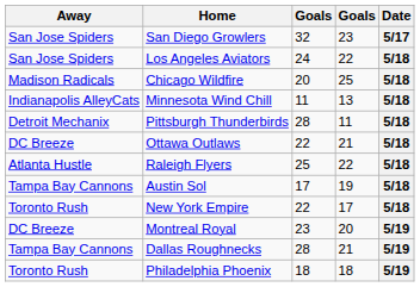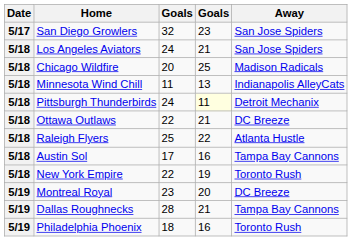 <table class="wikitable" style="font-size: 95%;">
 <tr>
-<th>Away</th>
+<th>Date</th>
 <th>Home</th>
 <th>Goals</th>
 <th>Goals</th>
-<th>Date</th>
+<th>Away</th>
 </tr>
 <tr>
-<td><a href='#'>San Jose Spiders</a></td>
+<th>5/17</th>
 <td><a href='#'>San Diego Growlers</a></td>
 <td>32</td>
 <td>23</td>
-<th>5/17</th>
+<td><a href='#'>San Jose Spiders</a></td>
 </tr>
 <tr>
-<td><a href='#'>San Jose Spiders</a></td>
+<th>5/18</th>
 <td><a href='#'>Los Angeles Aviators</a></td>
 <td>24</td>
-<td>22</td>
-<th>5/18</th>
+<td>21</td>
+<td><a href='#'>San Jose Spiders</a></td>
 </tr>
 <tr>
-<td><a href='#'>Madison Radicals</a></td>
+<th>5/18</th>
 <td><a href='#'>Chicago Wildfire</a></td>
 <td>20</td>
 <td>25</td>
-<th>5/18</th>
+<td><a href='#'>Madison Radicals</a></td>
 </tr>
 <tr>
-<td><a href='#'>Indianapolis AlleyCats</a></td>
+<th>5/18</th>
 <td><a href='#'>Minnesota Wind Chill</a></td>
 <td>11</td>
 <td>13</td>
-<th>5/18</th>
+<td><a href='#'>Indianapolis AlleyCats</a></td>
 </tr>
 <tr>
+<th>5/18</th>
+<td><a href='#'>Pittsburgh Thunderbirds</a></td>
+<td>24</td>
+<td style="background: lightyellow;">11</td>
 <td><a href='#'>Detroit Mechanix</a></td>
-<td><a href='#'>Pittsburgh Thunderbirds</a></td>
-<td>28</td>
-<td>11</td>
-<th>5/18</th>
 </tr>
 <tr>
-<td><a href='#'>DC Breeze</a></td>
+<th>5/18</th>
 <td><a href='#'>Ottawa Outlaws</a></td>
 <td>22</td>
 <td>21</td>
-<th>5/18</th>
+<td><a href='#'>DC Breeze</a></td>
 </tr>
 <tr>
-<td><a href='#'>Atlanta Hustle</a></td>
+<th>5/18</th>
 <td><a href='#'>Raleigh Flyers</a></td>
 <td>25</td>
 <td>22</td>
-<th>5/18</th>
+<td><a href='#'>Atlanta Hustle</a></td>
 </tr>
 <tr>
-<td><a href='#'>Tampa Bay Cannons</a></td>
+<th>5/18</th>
 <td><a href='#'>Austin Sol</a></td>
 <td>17</td>
-<td>19</td>
-<th>5/18</th>
+<td>16</td>
+<td><a href='#'>Tampa Bay Cannons</a></td>
 </tr>
 <tr>
-<td><a href='#'>Toronto Rush</a></td>
+<th>5/18</th>
 <td><a href='#'>New York Empire</a></td>
 <td>22</td>
-<td>17</td>
-<th>5/18</th>
+<td>19</td>
+<td><a href='#'>Toronto Rush</a></td>
 </tr>
 <tr>
-<td><a href='#'>DC Breeze</a></td>
+<th>5/19</th>
 <td><a href='#'>Montreal Royal</a></td>
 <td>23</td>
 <td>20</td>
-<th>5/19</th>
+<td><a href='#'>DC Breeze</a></td>
 </tr>
 <tr>
-<td><a href='#'>Tampa Bay Cannons</a></td>
+<th>5/19</th>
 <td><a href='#'>Dallas Roughnecks</a></td>
 <td>28</td>
 <td>21</td>
-<th>5/19</th>
+<td><a href='#'>Tampa Bay Cannons</a></td>
 </tr>
 <tr>
-<td><a href='#'>Toronto Rush</a></td>
+<th>5/19</th>
 <td><a href='#'>Philadelphia Phoenix</a></td>
 <td>18</td>
-<td>18</td>
-<th>5/19</th>
+<td>16</td>
+<td><a href='#'>Toronto Rush</a></td>
 </tr>
 </table>
